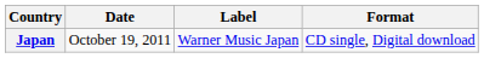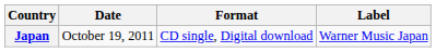 <table class="wikitable plainrowheaders">
 <tr>
 <th scope="col">Country</th>
 <th>Date</th>
+<th>Format</th>
 <th>Label</th>
-<th>Format</th>
 </tr>
 <tr>
 <th scope="row" rowspan="1"><a href='#'>Japan</a></th>
 <td>October 19, 2011</td>
+<td><a href='#'>CD single</a>, <a href='#'>Digital download</a></td>
 <td><a href='#'>Warner Music Japan</a></td>
-<td><a href='#'>CD single</a>, <a href='#'>Digital download</a></td>
 </tr>
 </table>
